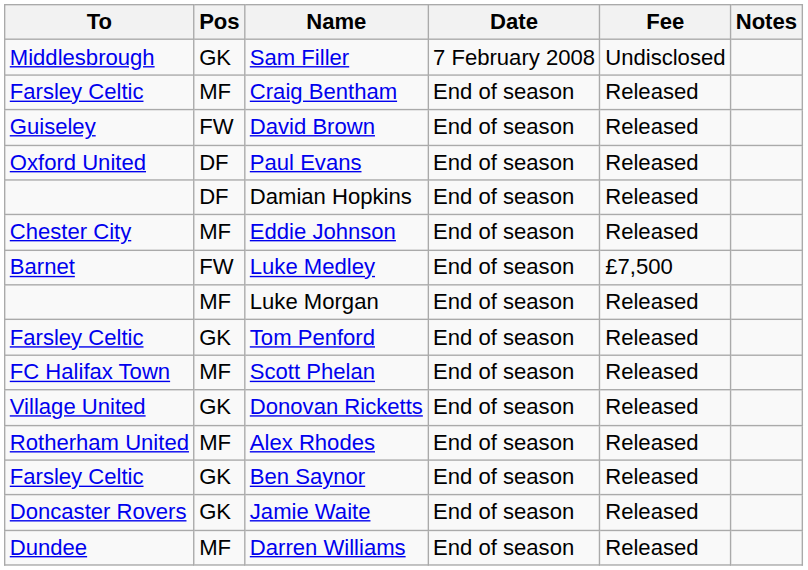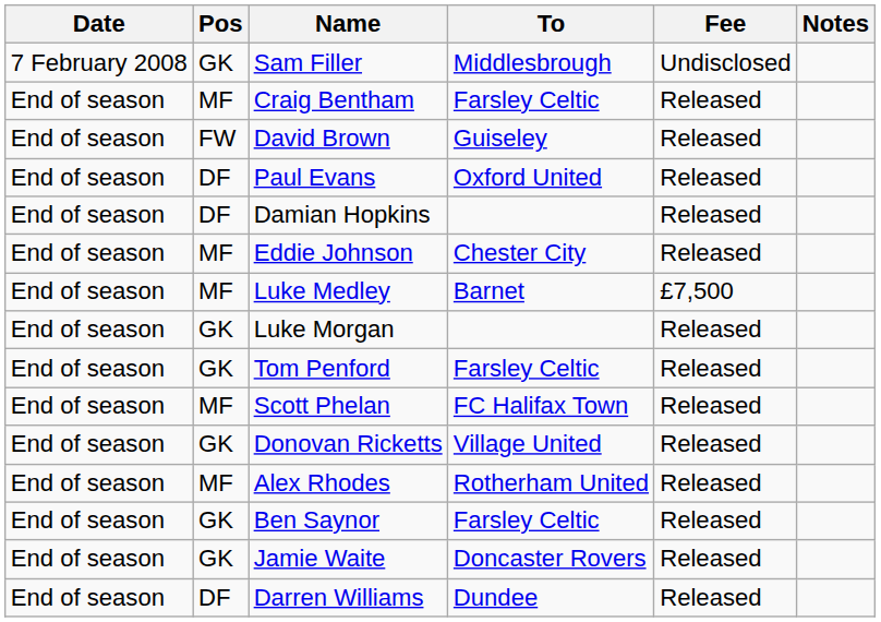 <table class="wikitable">
 <tr>
-<th>To</th>
+<th>Date</th>
 <th>Pos</th>
 <th>Name</th>
-<th>Date</th>
+<th>To</th>
 <th>Fee</th>
 <th>Notes</th>
 </tr>
 <tr>
-<td><a href='#'>Middlesbrough</a></td>
+<td>7 February 2008</td>
 <td>GK</td>
 <td><a href='#'>Sam Filler</a></td>
-<td>7 February 2008</td>
+<td><a href='#'>Middlesbrough</a></td>
 <td>Undisclosed</td>
 <td></td>
 </tr>
 <tr>
-<td><a href='#'>Farsley Celtic</a></td>
+<td>End of season</td>
 <td>MF</td>
 <td><a href='#'>Craig Bentham</a></td>
-<td>End of season</td>
+<td><a href='#'>Farsley Celtic</a></td>
 <td>Released</td>
 <td></td>
 </tr>
 <tr>
-<td><a href='#'>Guiseley</a></td>
+<td>End of season</td>
 <td>FW</td>
 <td><a href='#'>David Brown</a></td>
-<td>End of season</td>
+<td><a href='#'>Guiseley</a></td>
 <td>Released</td>
 <td></td>
 </tr>
 <tr>
-<td><a href='#'>Oxford United</a></td>
+<td>End of season</td>
 <td>DF</td>
 <td><a href='#'>Paul Evans</a></td>
-<td>End of season</td>
+<td><a href='#'>Oxford United</a></td>
 <td>Released</td>
 <td></td>
 </tr>
 <tr>
-<td></td>
+<td>End of season</td>
 <td>DF</td>
 <td>Damian Hopkins</td>
-<td>End of season</td>
+<td></td>
 <td>Released</td>
 <td></td>
 </tr>
 <tr>
-<td><a href='#'>Chester City</a></td>
+<td>End of season</td>
 <td>MF</td>
 <td><a href='#'>Eddie Johnson</a></td>
-<td>End of season</td>
+<td><a href='#'>Chester City</a></td>
 <td>Released</td>
 <td></td>
 </tr>
 <tr>
+<td>End of season</td>
+<td>MF</td>
+<td><a href='#'>Luke Medley</a></td>
 <td><a href='#'>Barnet</a></td>
-<td>FW</td>
-<td><a href='#'>Luke Medley</a></td>
-<td>End of season</td>
 <td>£7,500</td>
 <td></td>
 </tr>
 <tr>
+<td>End of season</td>
+<td>GK</td>
+<td>Luke Morgan</td>
 <td></td>
-<td>MF</td>
-<td>Luke Morgan</td>
-<td>End of season</td>
 <td>Released</td>
 <td></td>
 </tr>
 <tr>
-<td><a href='#'>Farsley Celtic</a></td>
+<td>End of season</td>
 <td>GK</td>
 <td><a href='#'>Tom Penford</a></td>
-<td>End of season</td>
+<td><a href='#'>Farsley Celtic</a></td>
 <td>Released</td>
 <td></td>
 </tr>
 <tr>
-<td><a href='#'>FC Halifax Town</a></td>
+<td>End of season</td>
 <td>MF</td>
 <td><a href='#'>Scott Phelan</a></td>
-<td>End of season</td>
+<td><a href='#'>FC Halifax Town</a></td>
 <td>Released</td>
 <td></td>
 </tr>
 <tr>
-<td><a href='#'>Village United</a></td>
+<td>End of season</td>
 <td>GK</td>
 <td><a href='#'>Donovan Ricketts</a></td>
-<td>End of season</td>
+<td><a href='#'>Village United</a></td>
 <td>Released</td>
 <td></td>
 </tr>
 <tr>
-<td><a href='#'>Rotherham United</a></td>
+<td>End of season</td>
 <td>MF</td>
 <td><a href='#'>Alex Rhodes</a></td>
-<td>End of season</td>
+<td><a href='#'>Rotherham United</a></td>
 <td>Released</td>
 <td></td>
 </tr>
 <tr>
-<td><a href='#'>Farsley Celtic</a></td>
+<td>End of season</td>
 <td>GK</td>
 <td><a href='#'>Ben Saynor</a></td>
-<td>End of season</td>
+<td><a href='#'>Farsley Celtic</a></td>
 <td>Released</td>
 <td></td>
 </tr>
 <tr>
-<td><a href='#'>Doncaster Rovers</a></td>
+<td>End of season</td>
 <td>GK</td>
 <td><a href='#'>Jamie Waite</a></td>
-<td>End of season</td>
+<td><a href='#'>Doncaster Rovers</a></td>
 <td>Released</td>
 <td></td>
 </tr>
 <tr>
+<td>End of season</td>
+<td>DF</td>
+<td><a href='#'>Darren Williams</a></td>
 <td><a href='#'>Dundee</a></td>
-<td>MF</td>
-<td><a href='#'>Darren Williams</a></td>
-<td>End of season</td>
 <td>Released</td>
 <td></td>
 </tr>
 </table>
